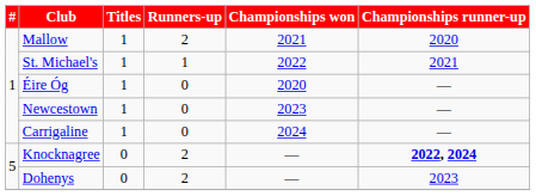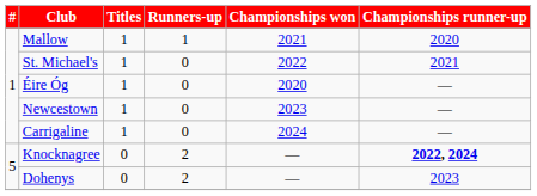 <table class="wikitable sortable" style="text-align:center">
 <tr>
 <th style="background:red;color:white">#</th>
 <th style="background:red;color:white">Club</th>
 <th style="background:red;color:white">Titles</th>
 <th style="background:red;color:white">Runners-up</th>
 <th style="background:red;color:white">Championships won</th>
 <th style="background:red;color:white">Championships runner-up</th>
 </tr>
 <tr>
 <td rowspan="5">1</td>
 <td style="text-align:left"> <a href='#'>Mallow</a></td>
 <td>1</td>
-<td>2</td>
+<td>1</td>
 <td><a href='#'>2021</a></td>
 <td><a href='#'>2020</a></td>
 </tr>
 <tr>
 <td style="text-align:left"> <a href='#'>St. Michael's</a></td>
 <td>1</td>
-<td>1</td>
+<td>0</td>
 <td><a href='#'>2022</a></td>
 <td><a href='#'>2021</a></td>
 </tr>
 <tr>
 <td style="text-align:left"> <a href='#'>Éire Óg</a></td>
 <td>1</td>
 <td>0</td>
 <td><a href='#'>2020</a></td>
 <td>—</td>
 </tr>
 <tr>
 <td style="text-align:left"> <a href='#'>Newcestown</a></td>
 <td>1</td>
 <td>0</td>
 <td><a href='#'>2023</a></td>
 <td>—</td>
 </tr>
 <tr>
 <td style="text-align:left"> <a href='#'>Carrigaline</a></td>
 <td>1</td>
 <td>0</td>
 <td><a href='#'>2024</a></td>
 <td>—</td>
 </tr>
 <tr>
 <td rowspan="2">5</td>
 <td style="text-align:left"> <a href='#'>Knocknagree</a></td>
 <td>0</td>
 <td>2</td>
 <td>—</td>
 <td><strong><a href='#'>2022</a>, <a href='#'>2024</a></strong></td>
 </tr>
 <tr>
 <td style="text-align:left"> <a href='#'>Dohenys</a></td>
 <td>0</td>
 <td>2</td>
 <td>—</td>
 <td><a href='#'>2023</a></td>
 </tr>
 <tr>
 </tr>
 </table>
